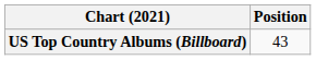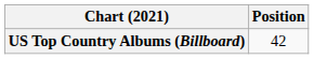 <table class="wikitable plainrowheaders" style="text-align:center">
 <tr>
 <th scope="col">Chart (2021)</th>
 <th scope="col">Position</th>
 </tr>
 <tr>
 <th scope="row">US Top Country Albums (<em>Billboard</em>)</th>
-<td style="text-align:center;">43</td>
+<td style="text-align:center;">42</td>
 </tr>
 </table>
